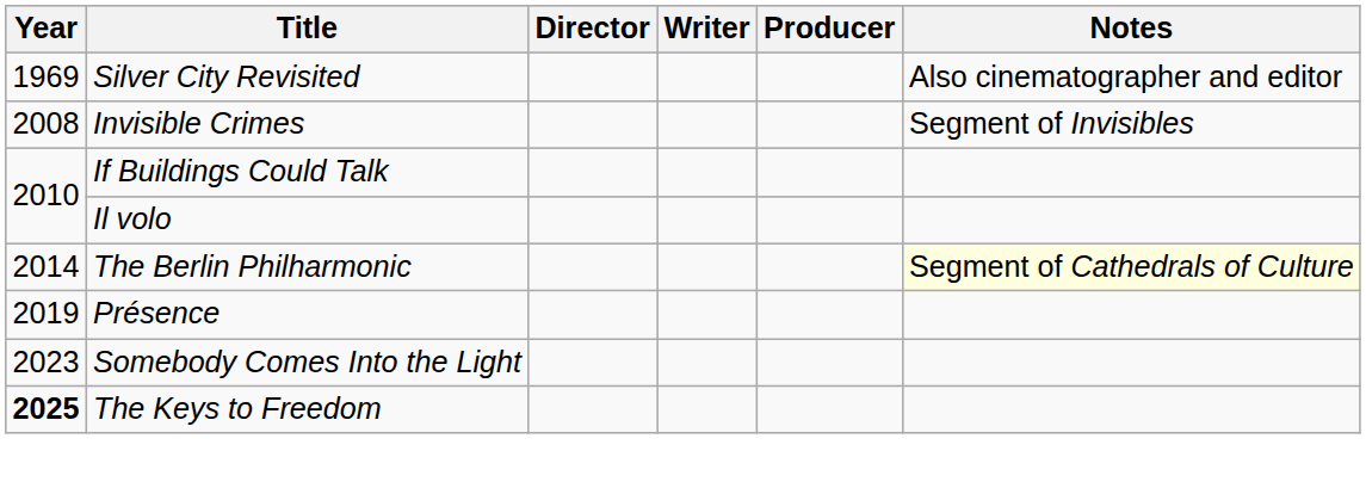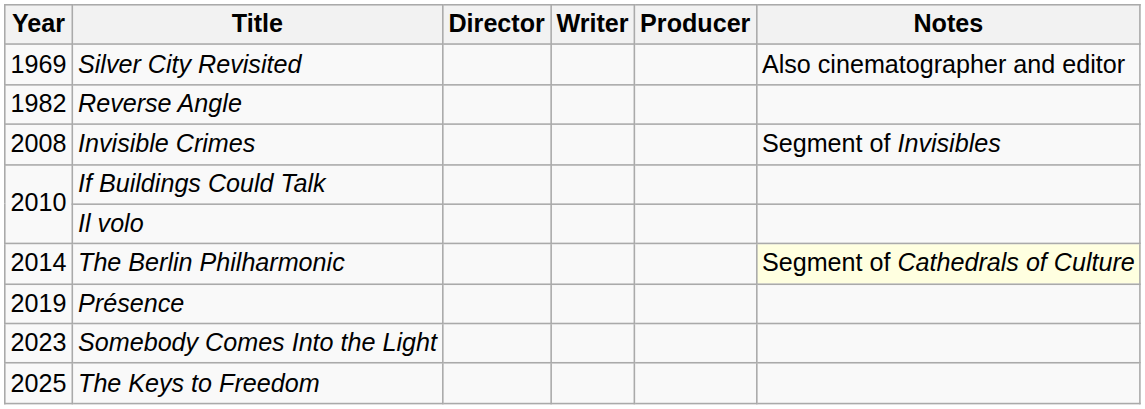 <table class="wikitable">
 <tr>
 <th>Year</th>
 <th>Title</th>
 <th>Director</th>
 <th>Writer</th>
 <th>Producer</th>
 <th>Notes</th>
 </tr>
 <tr>
 <td>1969</td>
 <td><em>Silver City Revisited</em></td>
 <td></td>
 <td></td>
 <td></td>
 <td>Also cinematographer and editor</td>
+</tr>
+<tr>
+<td>1982</td>
+<td><em>Reverse Angle</em></td>
+<td></td>
+<td></td>
+<td></td>
+<td></td>
 </tr>
 <tr>
 <td>2008</td>
 <td><em>Invisible Crimes</em></td>
 <td></td>
 <td></td>
 <td></td>
 <td>Segment of <em>Invisibles</em></td>
 </tr>
 <tr>
 <td rowspan="2">2010</td>
 <td><em>If Buildings Could Talk</em></td>
 <td></td>
 <td></td>
 <td></td>
 <td></td>
 </tr>
 <tr>
 <td><em>Il volo</em></td>
 <td></td>
 <td></td>
 <td></td>
 <td></td>
 </tr>
 <tr>
 <td>2014</td>
 <td><em>The Berlin Philharmonic</em></td>
 <td></td>
 <td></td>
 <td></td>
 <td style="background: lightyellow;">Segment of <em>Cathedrals of Culture</em></td>
 </tr>
 <tr>
 <td>2019</td>
 <td><em>Présence</em></td>
 <td></td>
 <td></td>
 <td></td>
 <td></td>
 </tr>
 <tr>
 <td>2023</td>
 <td><em>Somebody Comes Into the Light</em></td>
 <td></td>
 <td></td>
 <td></td>
 <td></td>
 </tr>
 <tr>
-<td><strong>2025</strong></td>
+<td>2025</td>
 <td><em>The Keys to Freedom</em></td>
 <td></td>
 <td></td>
 <td></td>
 <td></td>
 </tr>
 </table>
